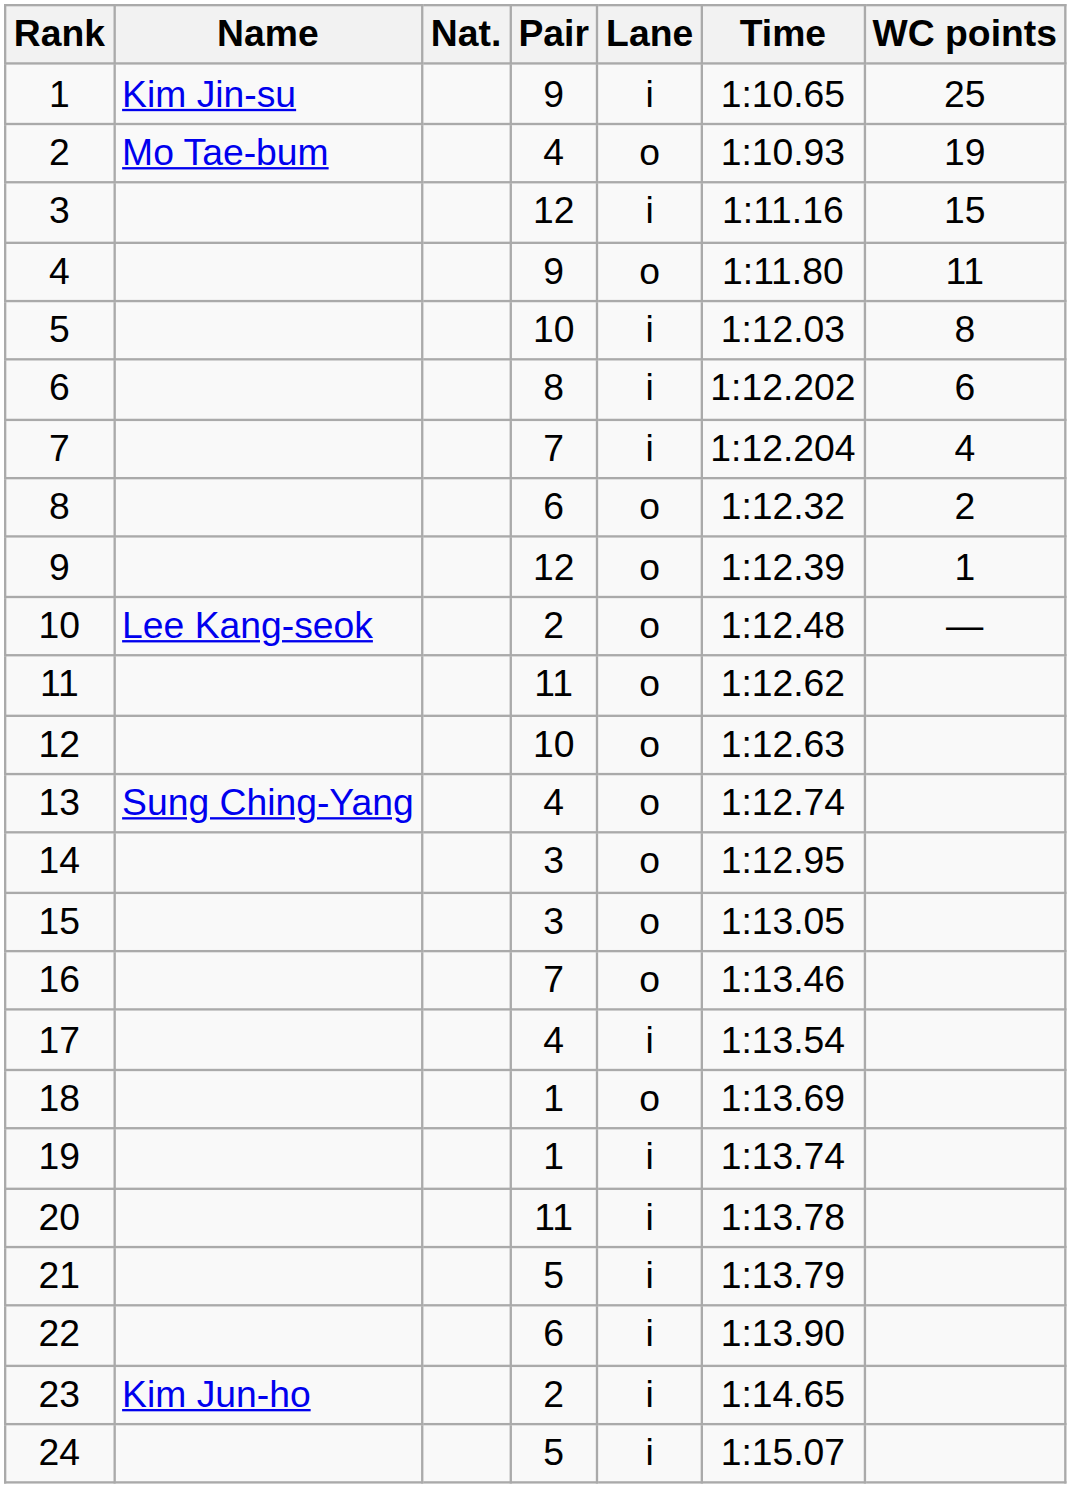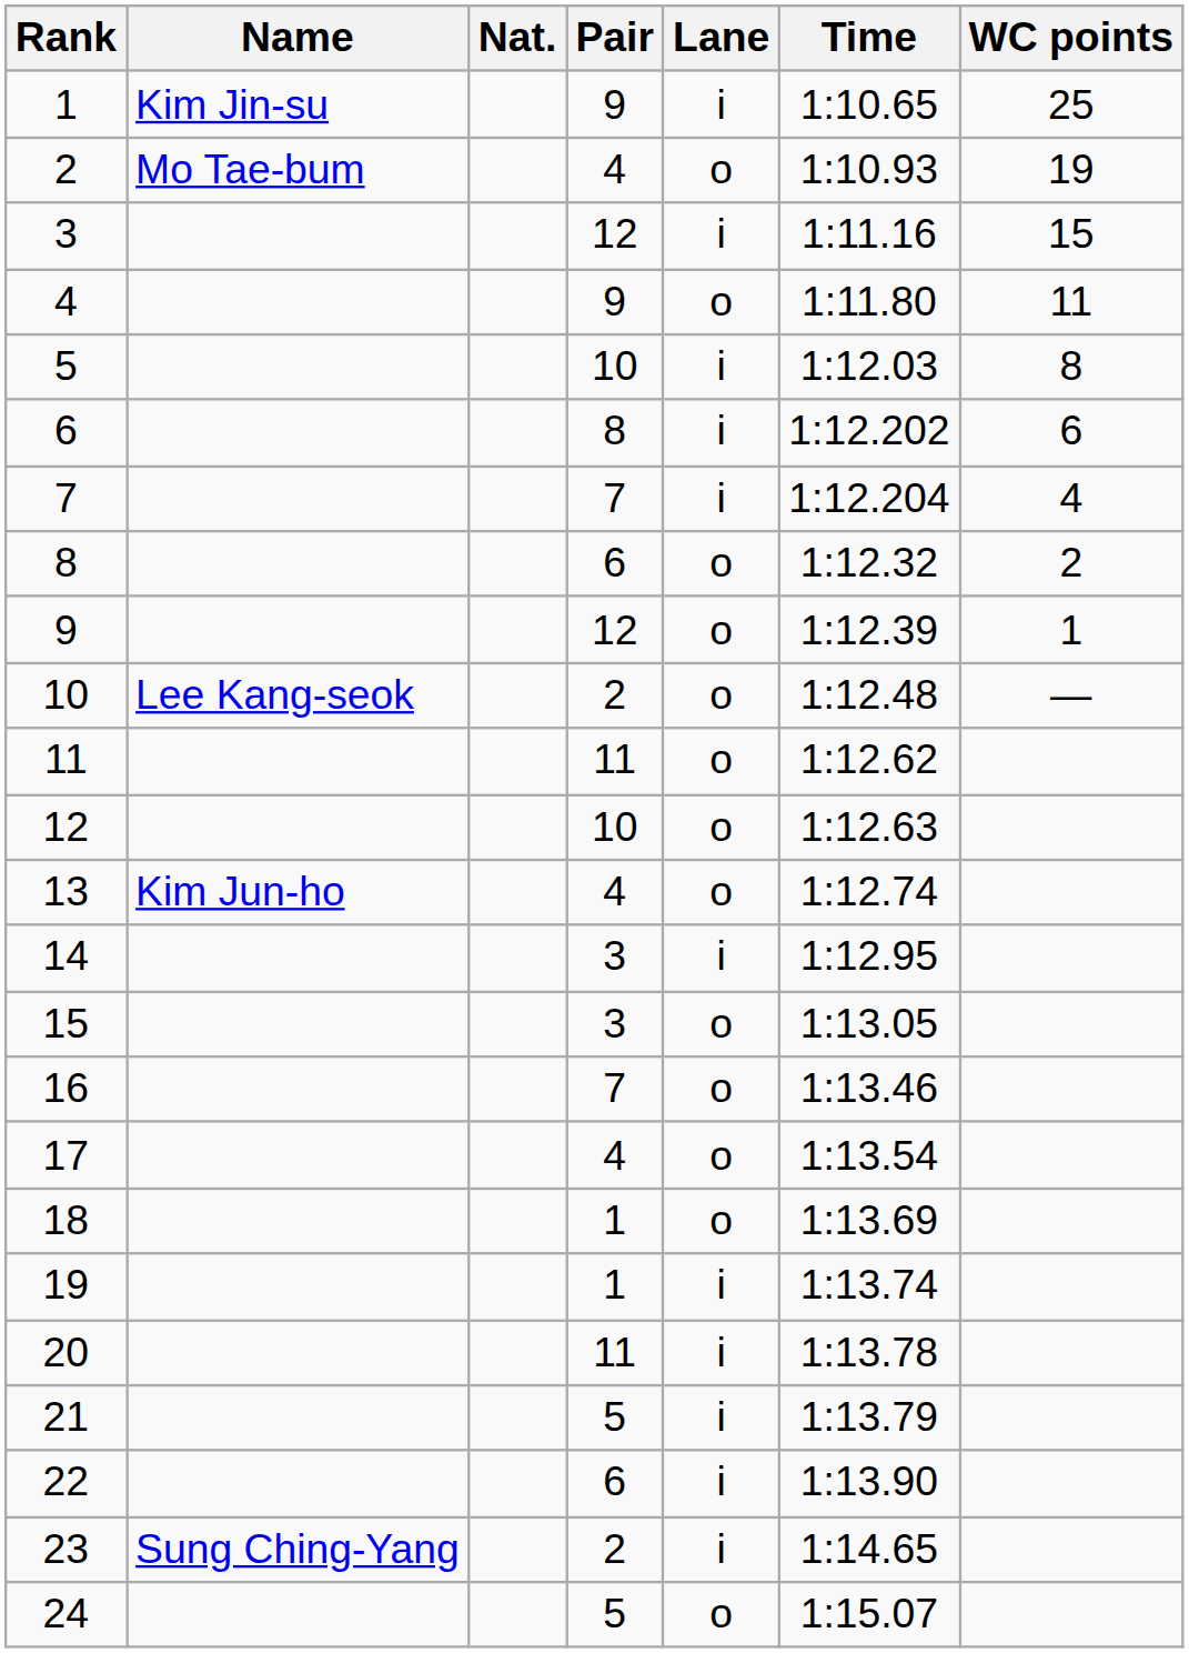 <table class="wikitable sortable" style="text-align:center">
 <tr>
 <th>Rank</th>
 <th>Name</th>
 <th>Nat.</th>
 <th>Pair</th>
 <th>Lane</th>
 <th>Time</th>
 <th>WC points</th>
 </tr>
 <tr>
 <td>1</td>
 <td align=left><a href='#'>Kim Jin-su</a></td>
 <td></td>
 <td>9</td>
 <td>i</td>
 <td>1:10.65</td>
 <td>25</td>
 </tr>
 <tr>
 <td>2</td>
 <td align=left><a href='#'>Mo Tae-bum</a></td>
 <td></td>
 <td>4</td>
 <td>o</td>
 <td>1:10.93</td>
 <td>19</td>
 </tr>
 <tr>
 <td>3</td>
 <td align=left></td>
 <td></td>
 <td>12</td>
 <td>i</td>
 <td>1:11.16</td>
 <td>15</td>
 </tr>
 <tr>
 <td>4</td>
 <td align=left></td>
 <td></td>
 <td>9</td>
 <td>o</td>
 <td>1:11.80</td>
 <td>11</td>
 </tr>
 <tr>
 <td>5</td>
 <td align=left></td>
 <td></td>
 <td>10</td>
 <td>i</td>
 <td>1:12.03</td>
 <td>8</td>
 </tr>
 <tr>
 <td>6</td>
 <td align=left></td>
 <td></td>
 <td>8</td>
 <td>i</td>
 <td>1:12.202</td>
 <td>6</td>
 </tr>
 <tr>
 <td>7</td>
 <td align=left></td>
 <td></td>
 <td>7</td>
 <td>i</td>
 <td>1:12.204</td>
 <td>4</td>
 </tr>
 <tr>
 <td>8</td>
 <td align=left></td>
 <td></td>
 <td>6</td>
 <td>o</td>
 <td>1:12.32</td>
 <td>2</td>
 </tr>
 <tr>
 <td>9</td>
 <td align=left></td>
 <td></td>
 <td>12</td>
 <td>o</td>
 <td>1:12.39</td>
 <td>1</td>
 </tr>
 <tr>
 <td>10</td>
 <td align=left><a href='#'>Lee Kang-seok</a></td>
 <td></td>
 <td>2</td>
 <td>o</td>
 <td>1:12.48</td>
 <td>—</td>
 </tr>
 <tr>
 <td>11</td>
 <td align=left></td>
 <td></td>
 <td>11</td>
 <td>o</td>
 <td>1:12.62</td>
 <td></td>
 </tr>
 <tr>
 <td>12</td>
 <td align=left></td>
 <td></td>
 <td>10</td>
 <td>o</td>
 <td>1:12.63</td>
 <td></td>
 </tr>
 <tr>
 <td>13</td>
-<td align=left><a href='#'>Sung Ching-Yang</a></td>
+<td align=left><a href='#'>Kim Jun-ho</a></td>
 <td></td>
 <td>4</td>
 <td>o</td>
 <td>1:12.74</td>
 <td></td>
 </tr>
 <tr>
 <td>14</td>
 <td align=left></td>
 <td></td>
 <td>3</td>
-<td>o</td>
+<td>i</td>
 <td>1:12.95</td>
 <td></td>
 </tr>
 <tr>
 <td>15</td>
 <td align=left></td>
 <td></td>
 <td>3</td>
 <td>o</td>
 <td>1:13.05</td>
 <td></td>
 </tr>
 <tr>
 <td>16</td>
 <td align=left></td>
 <td></td>
 <td>7</td>
 <td>o</td>
 <td>1:13.46</td>
 <td></td>
 </tr>
 <tr>
 <td>17</td>
 <td align=left></td>
 <td></td>
 <td>4</td>
-<td>i</td>
+<td>o</td>
 <td>1:13.54</td>
 <td></td>
 </tr>
 <tr>
 <td>18</td>
 <td align=left></td>
 <td></td>
 <td>1</td>
 <td>o</td>
 <td>1:13.69</td>
 <td></td>
 </tr>
 <tr>
 <td>19</td>
 <td align=left></td>
 <td></td>
 <td>1</td>
 <td>i</td>
 <td>1:13.74</td>
 <td></td>
 </tr>
 <tr>
 <td>20</td>
 <td align=left></td>
 <td></td>
 <td>11</td>
 <td>i</td>
 <td>1:13.78</td>
 <td></td>
 </tr>
 <tr>
 <td>21</td>
 <td align=left></td>
 <td></td>
 <td>5</td>
 <td>i</td>
 <td>1:13.79</td>
 <td></td>
 </tr>
 <tr>
 <td>22</td>
 <td align=left></td>
 <td></td>
 <td>6</td>
 <td>i</td>
 <td>1:13.90</td>
 <td></td>
 </tr>
 <tr>
 <td>23</td>
-<td align=left><a href='#'>Kim Jun-ho</a></td>
+<td align=left><a href='#'>Sung Ching-Yang</a></td>
 <td></td>
 <td>2</td>
 <td>i</td>
 <td>1:14.65</td>
 <td></td>
 </tr>
 <tr>
 <td>24</td>
 <td align=left></td>
 <td></td>
 <td>5</td>
-<td>i</td>
+<td>o</td>
 <td>1:15.07</td>
 <td></td>
 </tr>
 </table>
